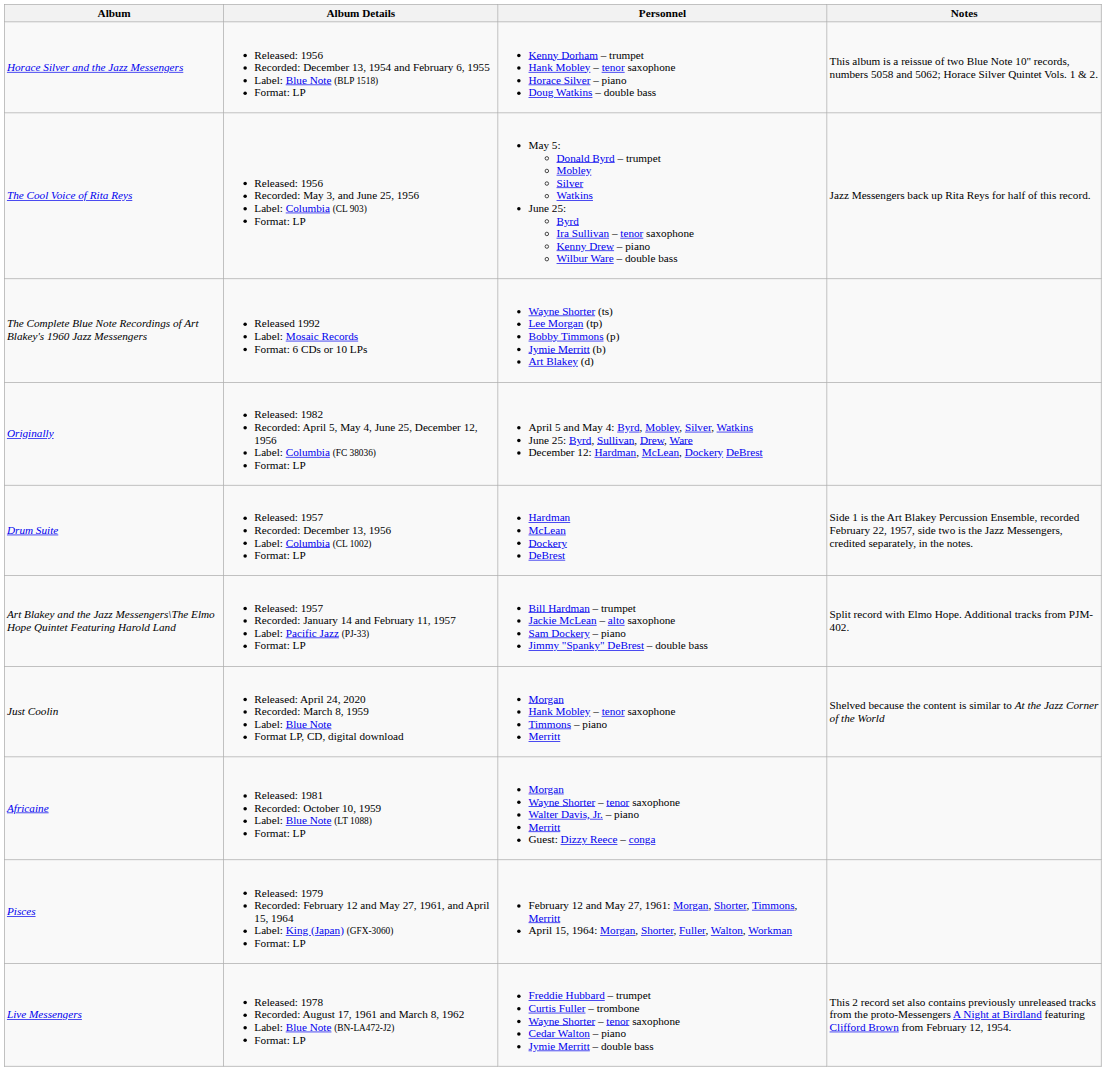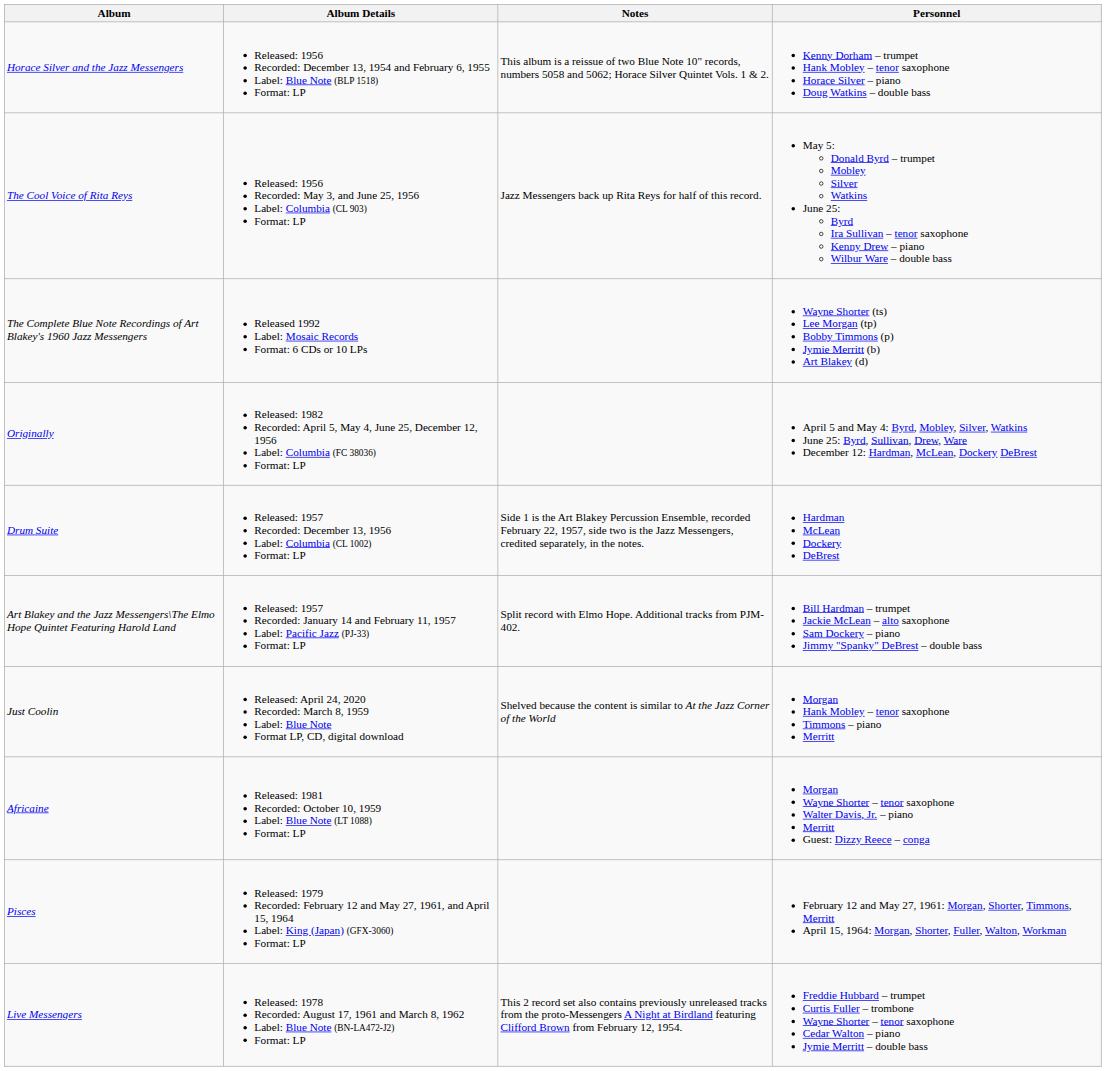 <table class="wikitable">
 <tr>
 <th style="width:20%;">Album</th>
 <th style="width:25%;">Album Details</th>
+<th style="width:25%;">Notes</th>
 <th style="width:30%;">Personnel</th>
-<th style="width:25%;">Notes</th>
 </tr>
 <tr>
 <td><em><a href='#'>Horace Silver and the Jazz Messengers</a></em></td>
 <td><br><ul><li>Released: 1956</li><li>Recorded: December 13, 1954 and February 6, 1955</li><li>Label: <a href='#'>Blue Note</a> <small>(BLP 1518)</small></li><li>Format: LP</li></ul></td>
+<td>This album is a reissue of two Blue Note 10" records, numbers 5058 and 5062; Horace Silver Quintet Vols. 1 & 2.</td>
 <td><br><ul><li><a href='#'>Kenny Dorham</a> – trumpet</li><li><a href='#'>Hank Mobley</a> – <a href='#'>tenor</a> saxophone</li><li><a href='#'>Horace Silver</a> – piano</li><li><a href='#'>Doug Watkins</a> – double bass</li></ul></td>
-<td>This album is a reissue of two Blue Note 10" records, numbers 5058 and 5062; Horace Silver Quintet Vols. 1 & 2.</td>
 </tr>
 <tr>
 <td><em><a href='#'>The Cool Voice of Rita Reys</a></em></td>
 <td><br><ul><li>Released: 1956</li><li>Recorded: May 3, and June 25, 1956</li><li>Label: <a href='#'>Columbia</a> <small>(CL 903)</small></li><li>Format: LP</li></ul></td>
+<td>Jazz Messengers back up Rita Reys for half of this record.</td>
 <td><br><ul><li>May 5:<ul><li><a href='#'>Donald Byrd</a> – trumpet</li><li><a href='#'>Mobley</a></li><li><a href='#'>Silver</a></li><li><a href='#'>Watkins</a></li></ul></li><li>June 25:<ul><li><a href='#'>Byrd</a></li><li><a href='#'>Ira Sullivan</a> – <a href='#'>tenor</a> saxophone</li><li><a href='#'>Kenny Drew</a> – piano</li><li><a href='#'>Wilbur Ware</a> – double bass</li></ul></li></ul></td>
-<td>Jazz Messengers back up Rita Reys for half of this record.</td>
 </tr>
 <tr>
 <td><em>The Complete Blue Note Recordings of Art Blakey's 1960 Jazz Messengers</em></td>
 <td><br><ul><li>Released 1992</li><li>Label: <a href='#'>Mosaic Records</a></li><li>Format: 6 CDs or 10 LPs</li></ul></td>
+<td></td>
 <td><br><ul><li><a href='#'>Wayne Shorter</a> (ts)</li><li><a href='#'>Lee Morgan</a> (tp)</li><li><a href='#'>Bobby Timmons</a> (p)</li><li><a href='#'>Jymie Merritt</a> (b)</li><li><a href='#'>Art Blakey</a> (d)</li></ul></td>
-<td></td>
 </tr>
 <tr>
 <td><em><a href='#'>Originally</a></em></td>
 <td><br><ul><li>Released: 1982</li><li>Recorded: April 5, May 4, June 25, December 12, 1956</li><li>Label: <a href='#'>Columbia</a> <small>(FC 38036)</small></li><li>Format: LP</li></ul></td>
+<td></td>
 <td><br><ul><li>April 5 and May 4: <a href='#'>Byrd</a>, <a href='#'>Mobley</a>, <a href='#'>Silver</a>, <a href='#'>Watkins</a></li><li>June 25: <a href='#'>Byrd</a>, <a href='#'>Sullivan</a>, <a href='#'>Drew</a>, <a href='#'>Ware</a></li><li>December 12: <a href='#'>Hardman</a>, <a href='#'>McLean</a>, <a href='#'>Dockery</a> <a href='#'>DeBrest</a></li></ul></td>
-<td></td>
 </tr>
 <tr>
 <td><em><a href='#'>Drum Suite</a></em></td>
 <td><br><ul><li>Released: 1957</li><li>Recorded: December 13, 1956</li><li>Label: <a href='#'>Columbia</a> <small>(CL 1002)</small></li><li>Format: LP</li></ul></td>
+<td>Side 1 is the Art Blakey Percussion Ensemble, recorded February 22, 1957, side two is the Jazz Messengers, credited separately, in the notes.</td>
 <td><br><ul><li><a href='#'>Hardman</a></li><li><a href='#'>McLean</a></li><li><a href='#'>Dockery</a></li><li><a href='#'>DeBrest</a></li></ul></td>
-<td>Side 1 is the Art Blakey Percussion Ensemble, recorded February 22, 1957, side two is the Jazz Messengers, credited separately, in the notes.</td>
 </tr>
 <tr>
 <td><em>Art Blakey and the Jazz Messengers\The Elmo Hope Quintet Featuring Harold Land</em></td>
 <td><br><ul><li>Released: 1957</li><li>Recorded: January 14 and February 11, 1957</li><li>Label: <a href='#'>Pacific Jazz</a> <small>(PJ-33)</small></li><li>Format: LP</li></ul></td>
+<td>Split record with Elmo Hope. Additional tracks from PJM-402.</td>
 <td><br><ul><li><a href='#'>Bill Hardman</a> – trumpet</li><li><a href='#'>Jackie McLean</a> – <a href='#'>alto</a> saxophone</li><li><a href='#'>Sam Dockery</a> – piano</li><li><a href='#'>Jimmy "Spanky" DeBrest</a> – double bass</li></ul></td>
-<td>Split record with Elmo Hope. Additional tracks from PJM-402.</td>
 </tr>
 <tr>
 <td><em>Just Coolin</em></td>
 <td><br><ul><li>Released: April 24, 2020</li><li>Recorded: March 8, 1959</li><li>Label: <a href='#'>Blue Note</a></li><li>Format LP, CD, digital download</li></ul></td>
+<td>Shelved because the content is similar to <em>At the Jazz Corner of the World</em></td>
 <td><br><ul><li><a href='#'>Morgan</a></li><li><a href='#'>Hank Mobley</a> – <a href='#'>tenor</a> saxophone</li><li><a href='#'>Timmons</a> – piano</li><li><a href='#'>Merritt</a></li></ul></td>
-<td>Shelved because the content is similar to <em>At the Jazz Corner of the World</em></td>
 </tr>
 <tr>
 <td><em><a href='#'>Africaine</a></em></td>
 <td><br><ul><li>Released: 1981</li><li>Recorded: October 10, 1959</li><li>Label: <a href='#'>Blue Note</a> <small>(LT 1088)</small></li><li>Format: LP</li></ul></td>
+<td></td>
 <td><br><ul><li><a href='#'>Morgan</a></li><li><a href='#'>Wayne Shorter</a> – <a href='#'>tenor</a> saxophone</li><li><a href='#'>Walter Davis, Jr.</a> – piano</li><li><a href='#'>Merritt</a></li><li>Guest: <a href='#'>Dizzy Reece</a> – <a href='#'>conga</a></li></ul></td>
-<td></td>
 </tr>
 <tr>
 <td><em><a href='#'>Pisces</a></em></td>
 <td><br><ul><li>Released: 1979</li><li>Recorded: February 12 and May 27, 1961, and April 15, 1964</li><li>Label: <a href='#'>King (Japan)</a> <small>(GFX-3060)</small></li><li>Format: LP</li></ul></td>
+<td></td>
 <td><br><ul><li>February 12 and May 27, 1961: <a href='#'>Morgan</a>, <a href='#'>Shorter</a>, <a href='#'>Timmons</a>, <a href='#'>Merritt</a></li><li>April 15, 1964: <a href='#'>Morgan</a>, <a href='#'>Shorter</a>, <a href='#'>Fuller</a>, <a href='#'>Walton</a>, <a href='#'>Workman</a></li></ul></td>
-<td></td>
 </tr>
 <tr>
 <td><em><a href='#'>Live Messengers</a></em></td>
 <td><br><ul><li>Released: 1978</li><li>Recorded: August 17, 1961 and March 8, 1962</li><li>Label: <a href='#'>Blue Note</a> <small>(BN-LA472-J2)</small></li><li>Format: LP</li></ul></td>
+<td>This 2 record set also contains previously unreleased tracks from the proto-Messengers <a href='#'>A Night at Birdland</a> featuring <a href='#'>Clifford Brown</a> from February 12, 1954.</td>
 <td><br><ul><li><a href='#'>Freddie Hubbard</a> – trumpet</li><li><a href='#'>Curtis Fuller</a> – trombone</li><li><a href='#'>Wayne Shorter</a> – <a href='#'>tenor</a> saxophone</li><li><a href='#'>Cedar Walton</a> – piano</li><li><a href='#'>Jymie Merritt</a> – double bass</li></ul></td>
-<td>This 2 record set also contains previously unreleased tracks from the proto-Messengers <a href='#'>A Night at Birdland</a> featuring <a href='#'>Clifford Brown</a> from February 12, 1954.</td>
 </tr>
 </table>
